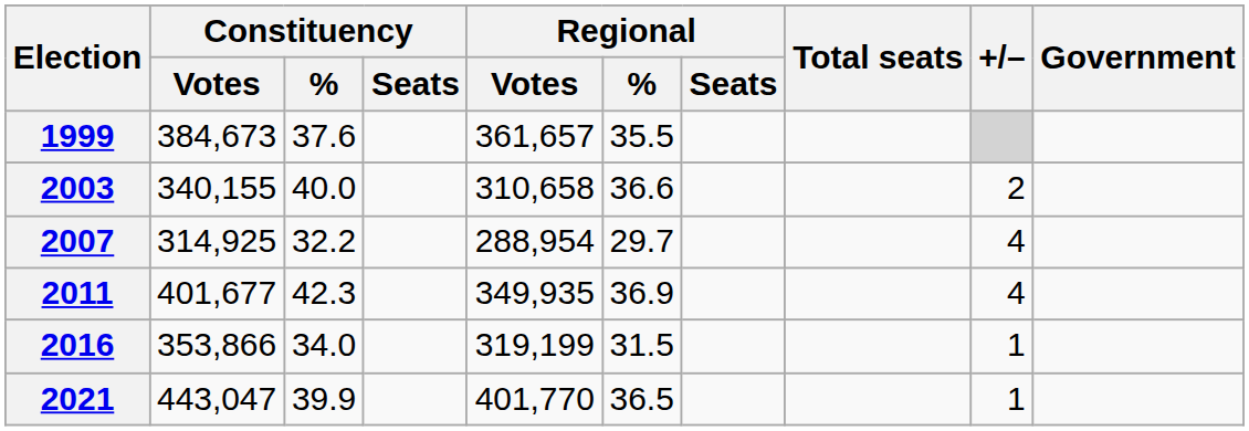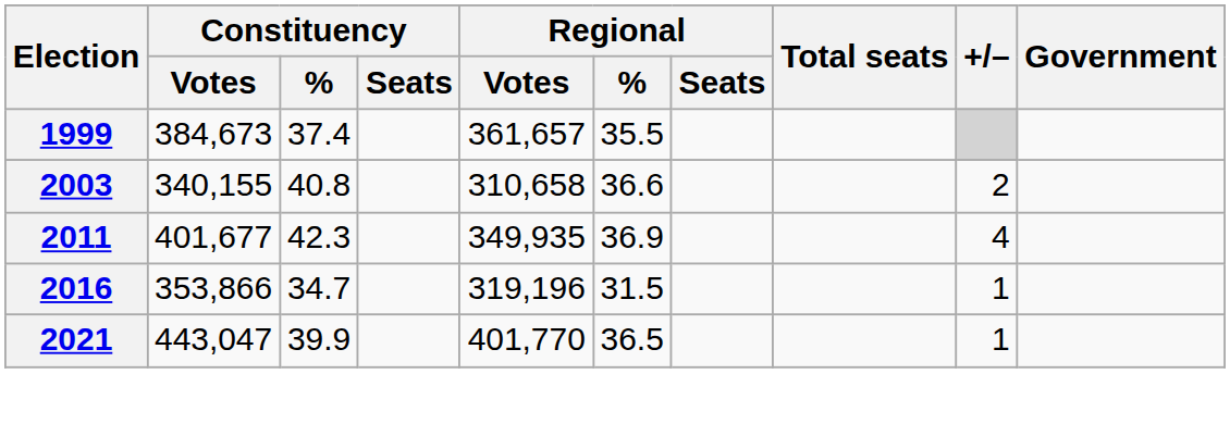 <table class="wikitable" style="text-align:right">
 <tr>
 <th rowspan="2">Election</th>
 <th colspan="3">Constituency</th>
 <th colspan="3">Regional</th>
 <th rowspan="2">Total seats</th>
 <th rowspan="2">+/–</th>
 <th rowspan="2">Government</th>
 </tr>
 <tr>
 <th>Votes</th>
 <th>%</th>
 <th>Seats</th>
 <th>Votes</th>
 <th>%</th>
 <th>Seats</th>
 </tr>
 <tr>
 <th><a href='#'>1999</a></th>
 <td>384,673</td>
-<td>37.6</td>
+<td>37.4</td>
 <td></td>
 <td>361,657</td>
 <td>35.5</td>
 <td></td>
 <td></td>
 <td bgcolor="lightgrey"></td>
 <td></td>
 </tr>
 <tr>
 <th><a href='#'>2003</a></th>
 <td>340,155</td>
-<td>40.0</td>
+<td>40.8</td>
 <td></td>
 <td>310,658</td>
 <td>36.6</td>
 <td></td>
 <td></td>
 <td> 2</td>
-<td></td>
-</tr>
-<tr>
-<th><a href='#'>2007</a></th>
-<td>314,925</td>
-<td>32.2</td>
-<td></td>
-<td>288,954</td>
-<td>29.7</td>
-<td></td>
-<td></td>
-<td> 4</td>
 <td></td>
 </tr>
 <tr>
 <th><a href='#'>2011</a></th>
 <td>401,677</td>
 <td>42.3</td>
 <td></td>
 <td>349,935</td>
 <td>36.9</td>
 <td></td>
 <td></td>
 <td> 4</td>
 <td></td>
 </tr>
 <tr>
 <th><a href='#'>2016</a></th>
 <td>353,866</td>
-<td>34.0</td>
+<td>34.7</td>
 <td></td>
-<td>319,199</td>
+<td>319,196</td>
 <td>31.5</td>
 <td></td>
 <td></td>
 <td> 1</td>
 <td></td>
 </tr>
 <tr>
 <th><a href='#'>2021</a></th>
 <td>443,047</td>
 <td>39.9</td>
 <td></td>
 <td>401,770</td>
 <td>36.5</td>
 <td></td>
 <td></td>
 <td> 1</td>
 <td></td>
 </tr>
 </table>
